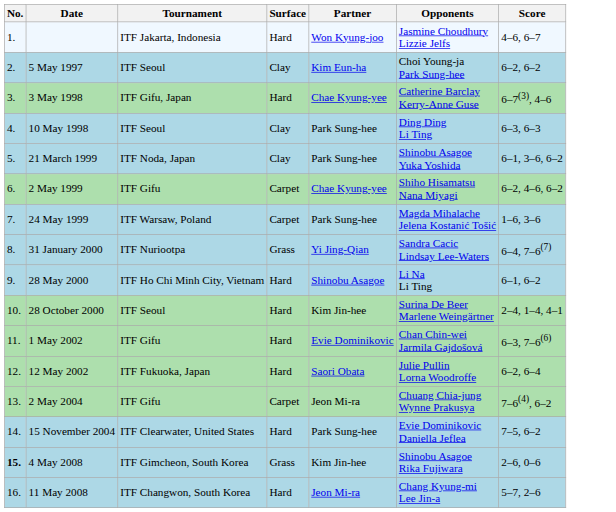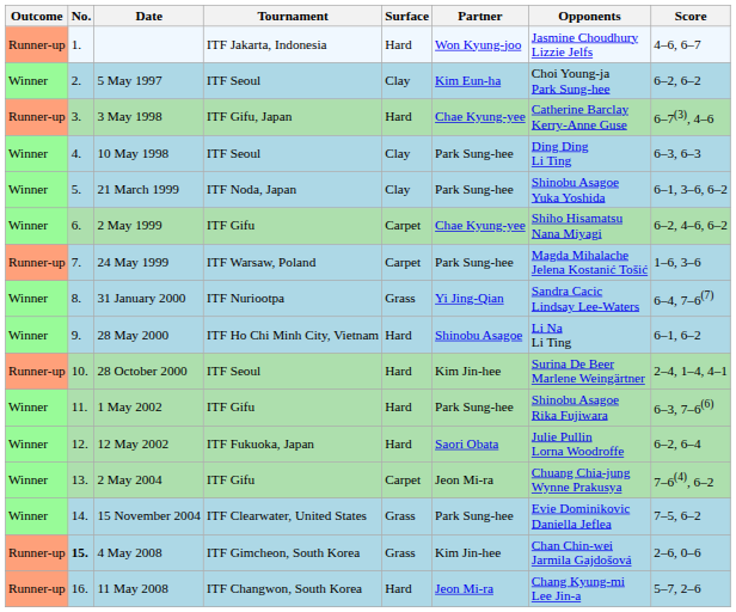 <table class="sortable wikitable">
 <tr>
+<th>Outcome</th>
 <th>No.</th>
 <th>Date</th>
 <th>Tournament</th>
 <th>Surface</th>
 <th>Partner</th>
 <th>Opponents</th>
 <th class="unsortable">Score</th>
 </tr>
 <tr bgcolor=#f0f8ff>
+<td style="background:#ffa07a;">Runner-up</td>
 <td>1.</td>
 <td></td>
 <td>ITF Jakarta, Indonesia</td>
 <td>Hard</td>
 <td> <a href='#'>Won Kyung-joo</a></td>
 <td> <a href='#'>Jasmine Choudhury</a> <br>  <a href='#'>Lizzie Jelfs</a></td>
 <td>4–6, 6–7</td>
 </tr>
 <tr style="background:lightblue;">
+<td bgcolor="98FB98">Winner</td>
 <td>2.</td>
 <td>5 May 1997</td>
 <td>ITF Seoul</td>
 <td>Clay</td>
 <td> <a href='#'>Kim Eun-ha</a></td>
 <td> Choi Young-ja <br>  <a href='#'>Park Sung-hee</a></td>
 <td>6–2, 6–2</td>
 </tr>
 <tr style="background:#addfad;">
+<td style="background:#ffa07a;">Runner-up</td>
 <td>3.</td>
 <td>3 May 1998</td>
 <td>ITF Gifu, Japan</td>
 <td>Hard</td>
 <td> <a href='#'>Chae Kyung-yee</a></td>
 <td> <a href='#'>Catherine Barclay</a> <br>  <a href='#'>Kerry-Anne Guse</a></td>
 <td>6–7<sup>(3)</sup>, 4–6</td>
 </tr>
 <tr style="background:lightblue;">
+<td style="background:#98FB98;">Winner</td>
 <td>4.</td>
 <td>10 May 1998</td>
 <td>ITF Seoul</td>
 <td>Clay</td>
 <td> Park Sung-hee</td>
 <td> <a href='#'>Ding Ding</a> <br>  <a href='#'>Li Ting</a></td>
 <td>6–3, 6–3</td>
 </tr>
 <tr style="background:lightblue;">
+<td style="background:#98FB98;">Winner</td>
 <td>5.</td>
 <td>21 March 1999</td>
 <td>ITF Noda, Japan</td>
 <td>Clay</td>
 <td> Park Sung-hee</td>
 <td> <a href='#'>Shinobu Asagoe</a> <br>  <a href='#'>Yuka Yoshida</a></td>
 <td>6–1, 3–6, 6–2</td>
 </tr>
 <tr style="background:#addfad;">
+<td bgcolor="98FB98">Winner</td>
 <td>6.</td>
 <td>2 May 1999</td>
 <td>ITF Gifu</td>
 <td>Carpet</td>
 <td> <a href='#'>Chae Kyung-yee</a></td>
 <td> <a href='#'>Shiho Hisamatsu</a> <br>  <a href='#'>Nana Miyagi</a></td>
 <td>6–2, 4–6, 6–2</td>
 </tr>
 <tr style="background:lightblue;">
+<td bgcolor="FFA07A">Runner-up</td>
 <td>7.</td>
 <td>24 May 1999</td>
 <td>ITF Warsaw, Poland</td>
 <td>Carpet</td>
 <td> Park Sung-hee</td>
 <td> <a href='#'>Magda Mihalache</a> <br>  <a href='#'>Jelena Kostanić Tošić</a></td>
 <td>1–6, 3–6</td>
 </tr>
 <tr style="background:lightblue;">
+<td style="background:#98fb98;">Winner</td>
 <td>8.</td>
 <td>31 January 2000</td>
 <td>ITF Nuriootpa</td>
 <td>Grass</td>
 <td> <a href='#'>Yi Jing-Qian</a></td>
 <td> <a href='#'>Sandra Cacic</a> <br>  <a href='#'>Lindsay Lee-Waters</a></td>
 <td>6–4, 7–6<sup>(7)</sup></td>
 </tr>
 <tr style="background:lightblue;">
+<td style="background:#98fb98;">Winner</td>
 <td>9.</td>
 <td>28 May 2000</td>
 <td>ITF Ho Chi Minh City, Vietnam</td>
 <td>Hard</td>
 <td> <a href='#'>Shinobu Asagoe</a></td>
 <td> <a href='#'>Li Na</a> <br>  Li Ting</td>
 <td>6–1, 6–2</td>
 </tr>
 <tr style="background:#addfad;">
+<td bgcolor="FFA07A">Runner-up</td>
 <td>10.</td>
 <td>28 October 2000</td>
 <td>ITF Seoul</td>
 <td>Hard</td>
 <td> Kim Jin-hee</td>
 <td> <a href='#'>Surina De Beer</a> <br>  <a href='#'>Marlene Weingärtner</a></td>
 <td>2–4, 1–4, 4–1</td>
 </tr>
 <tr style="background:#addfad;">
+<td style="background:#98fb98;">Winner</td>
 <td>11.</td>
 <td>1 May 2002</td>
 <td>ITF Gifu</td>
 <td>Hard</td>
-<td> <a href='#'>Evie Dominikovic</a></td>
-<td> <a href='#'>Chan Chin-wei</a> <br>  <a href='#'>Jarmila Gajdošová</a></td>
+<td> Park Sung-hee</td>
+<td> <a href='#'>Shinobu Asagoe</a> <br>  <a href='#'>Rika Fujiwara</a></td>
 <td>6–3, 7–6<sup>(6)</sup></td>
 </tr>
 <tr style="background:#addfad;">
+<td style="background:#98fb98;">Winner</td>
 <td>12.</td>
 <td>12 May 2002</td>
 <td>ITF Fukuoka, Japan</td>
 <td>Hard</td>
 <td> <a href='#'>Saori Obata</a></td>
 <td> <a href='#'>Julie Pullin</a> <br>  <a href='#'>Lorna Woodroffe</a></td>
 <td>6–2, 6–4</td>
 </tr>
 <tr style="background:#addfad;">
+<td style="background:#98fb98;">Winner</td>
 <td>13.</td>
 <td>2 May 2004</td>
 <td>ITF Gifu</td>
 <td>Carpet</td>
 <td> Jeon Mi-ra</td>
 <td> <a href='#'>Chuang Chia-jung</a> <br>  <a href='#'>Wynne Prakusya</a></td>
 <td>7–6<sup>(4)</sup>, 6–2</td>
 </tr>
 <tr style="background:lightblue;">
+<td style="background:#98fb98;">Winner</td>
 <td>14.</td>
 <td>15 November 2004</td>
 <td>ITF Clearwater, United States</td>
-<td>Hard</td>
+<td>Grass</td>
 <td> Park Sung-hee</td>
 <td> <a href='#'>Evie Dominikovic</a> <br>  <a href='#'>Daniella Jeflea</a></td>
 <td>7–5, 6–2</td>
 </tr>
 <tr style="background:lightblue;">
+<td bgcolor=FEA07A>Runner-up</td>
 <td><strong>15.</strong></td>
 <td>4 May 2008</td>
 <td>ITF Gimcheon, South Korea</td>
 <td>Grass</td>
 <td> Kim Jin-hee</td>
-<td> <a href='#'>Shinobu Asagoe</a> <br>  <a href='#'>Rika Fujiwara</a></td>
+<td> <a href='#'>Chan Chin-wei</a> <br>  <a href='#'>Jarmila Gajdošová</a></td>
 <td>2–6, 0–6</td>
 </tr>
 <tr style="background:lightblue;">
+<td bgcolor=FEA07A>Runner-up</td>
 <td>16.</td>
 <td>11 May 2008</td>
 <td>ITF Changwon, South Korea</td>
 <td>Hard</td>
 <td> <a href='#'>Jeon Mi-ra</a></td>
 <td> <a href='#'>Chang Kyung-mi</a> <br>  <a href='#'>Lee Jin-a</a></td>
 <td>5–7, 2–6</td>
 </tr>
 </table>
